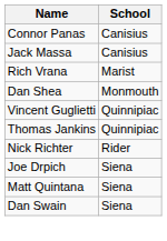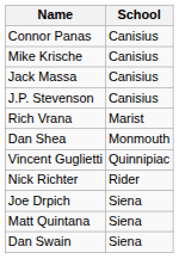 <table class=wikitable>
 <tr>
 <th>Name</th>
 <th>School</th>
 </tr>
 <tr>
 <td>Connor Panas</td>
 <td>Canisius</td>
 </tr>
 <tr>
+<td>Mike Krische</td>
+<td>Canisius</td>
+</tr>
+<tr>
 <td>Jack Massa</td>
+<td>Canisius</td>
+</tr>
+<tr>
+<td>J.P. Stevenson</td>
 <td>Canisius</td>
 </tr>
 <tr>
 <td>Rich Vrana</td>
 <td>Marist</td>
 </tr>
 <tr>
 <td>Dan Shea</td>
 <td>Monmouth</td>
 </tr>
 <tr>
 <td>Vincent Guglietti</td>
-<td>Quinnipiac</td>
-</tr>
-<tr>
-<td>Thomas Jankins</td>
 <td>Quinnipiac</td>
 </tr>
 <tr>
 <td>Nick Richter</td>
 <td>Rider</td>
 </tr>
 <tr>
 <td>Joe Drpich</td>
 <td>Siena</td>
 </tr>
 <tr>
 <td>Matt Quintana</td>
 <td>Siena</td>
 </tr>
 <tr>
 <td>Dan Swain</td>
 <td>Siena</td>
 </tr>
 </table>
